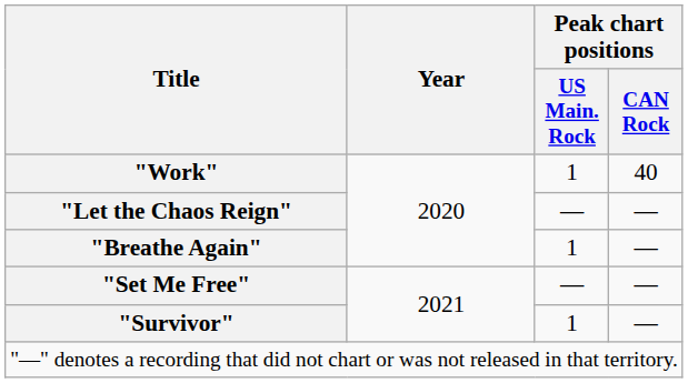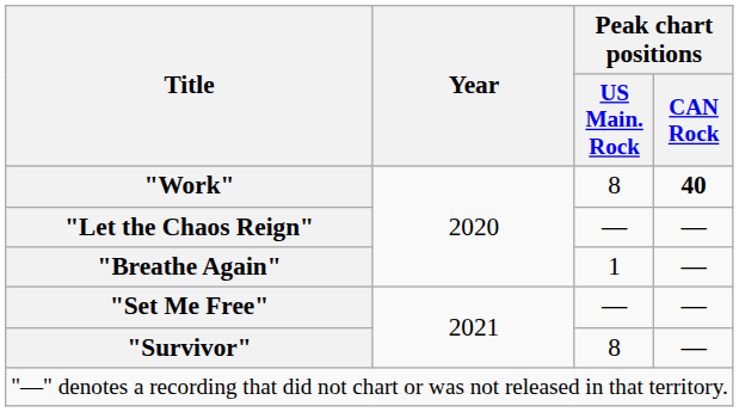 <table class="wikitable plainrowheaders" style="text-align:center;">
 <tr>
 <th scope="col" rowspan="2" style="width:14em;">Title</th>
 <th scope="col" rowspan="2">Year</th>
 <th scope="col" colspan="2">Peak chart positions</th>
 </tr>
 <tr>
 <th scope="col" style="width:3em;font-size:90%;"><a href='#'>US<br>Main.<br>Rock</a><br></th>
 <th scope="col" style="width:3em;font-size:90%;"><a href='#'>CAN<br>Rock</a><br></th>
 </tr>
 <tr>
 <th scope="row">"Work"</th>
 <td rowspan="3">2020</td>
-<td>1</td>
-<td>40</td>
+<td>8</td>
+<td><strong>40</strong></td>
 </tr>
 <tr>
 <th scope="row">"Let the Chaos Reign"</th>
 <td>—</td>
 <td>—</td>
 </tr>
 <tr>
 <th scope="row">"Breathe Again"</th>
 <td>1</td>
 <td>—</td>
 </tr>
 <tr>
 <th scope="row">"Set Me Free"</th>
 <td rowspan="2">2021</td>
 <td>—</td>
 <td>—</td>
 </tr>
 <tr>
 <th scope="row">"Survivor"</th>
-<td>1</td>
+<td>8</td>
 <td>—</td>
 </tr>
 <tr>
 <td colspan="4" style="font-size:90%">"—" denotes a recording that did not chart or was not released in that territory.</td>
 </tr>
 </table>
